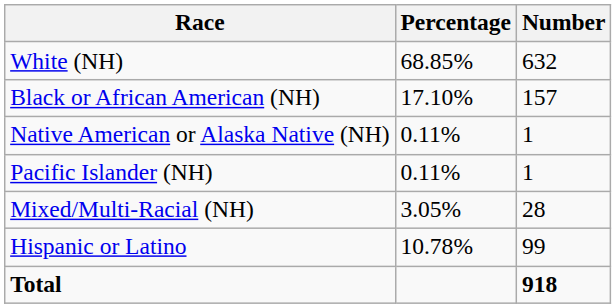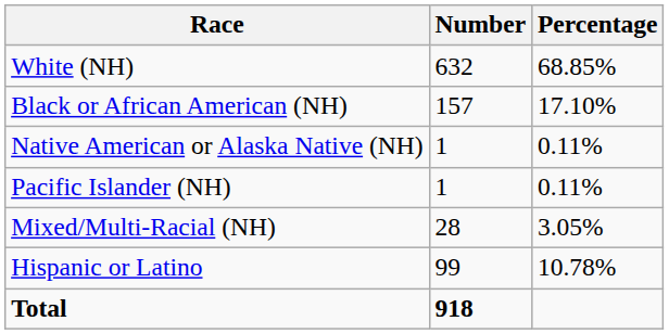 <table class="wikitable">
 <tr>
 <th>Race</th>
+<th>Number</th>
 <th>Percentage</th>
-<th>Number</th>
 </tr>
 <tr>
 <td><a href='#'>White</a> (NH)</td>
+<td>632</td>
 <td>68.85%</td>
-<td>632</td>
 </tr>
 <tr>
 <td><a href='#'>Black or African American</a> (NH)</td>
+<td>157</td>
 <td>17.10%</td>
-<td>157</td>
 </tr>
 <tr>
 <td><a href='#'>Native American</a> or <a href='#'>Alaska Native</a> (NH)</td>
+<td>1</td>
 <td>0.11%</td>
-<td>1</td>
 </tr>
 <tr>
 <td><a href='#'>Pacific Islander</a> (NH)</td>
+<td>1</td>
 <td>0.11%</td>
-<td>1</td>
 </tr>
 <tr>
 <td><a href='#'>Mixed/Multi-Racial</a> (NH)</td>
+<td>28</td>
 <td>3.05%</td>
-<td>28</td>
 </tr>
 <tr>
 <td><a href='#'>Hispanic or Latino</a></td>
+<td>99</td>
 <td>10.78%</td>
-<td>99</td>
 </tr>
 <tr>
 <td><strong>Total</strong></td>
+<td><strong>918</strong></td>
 <td></td>
-<td><strong>918</strong></td>
 </tr>
 </table>
